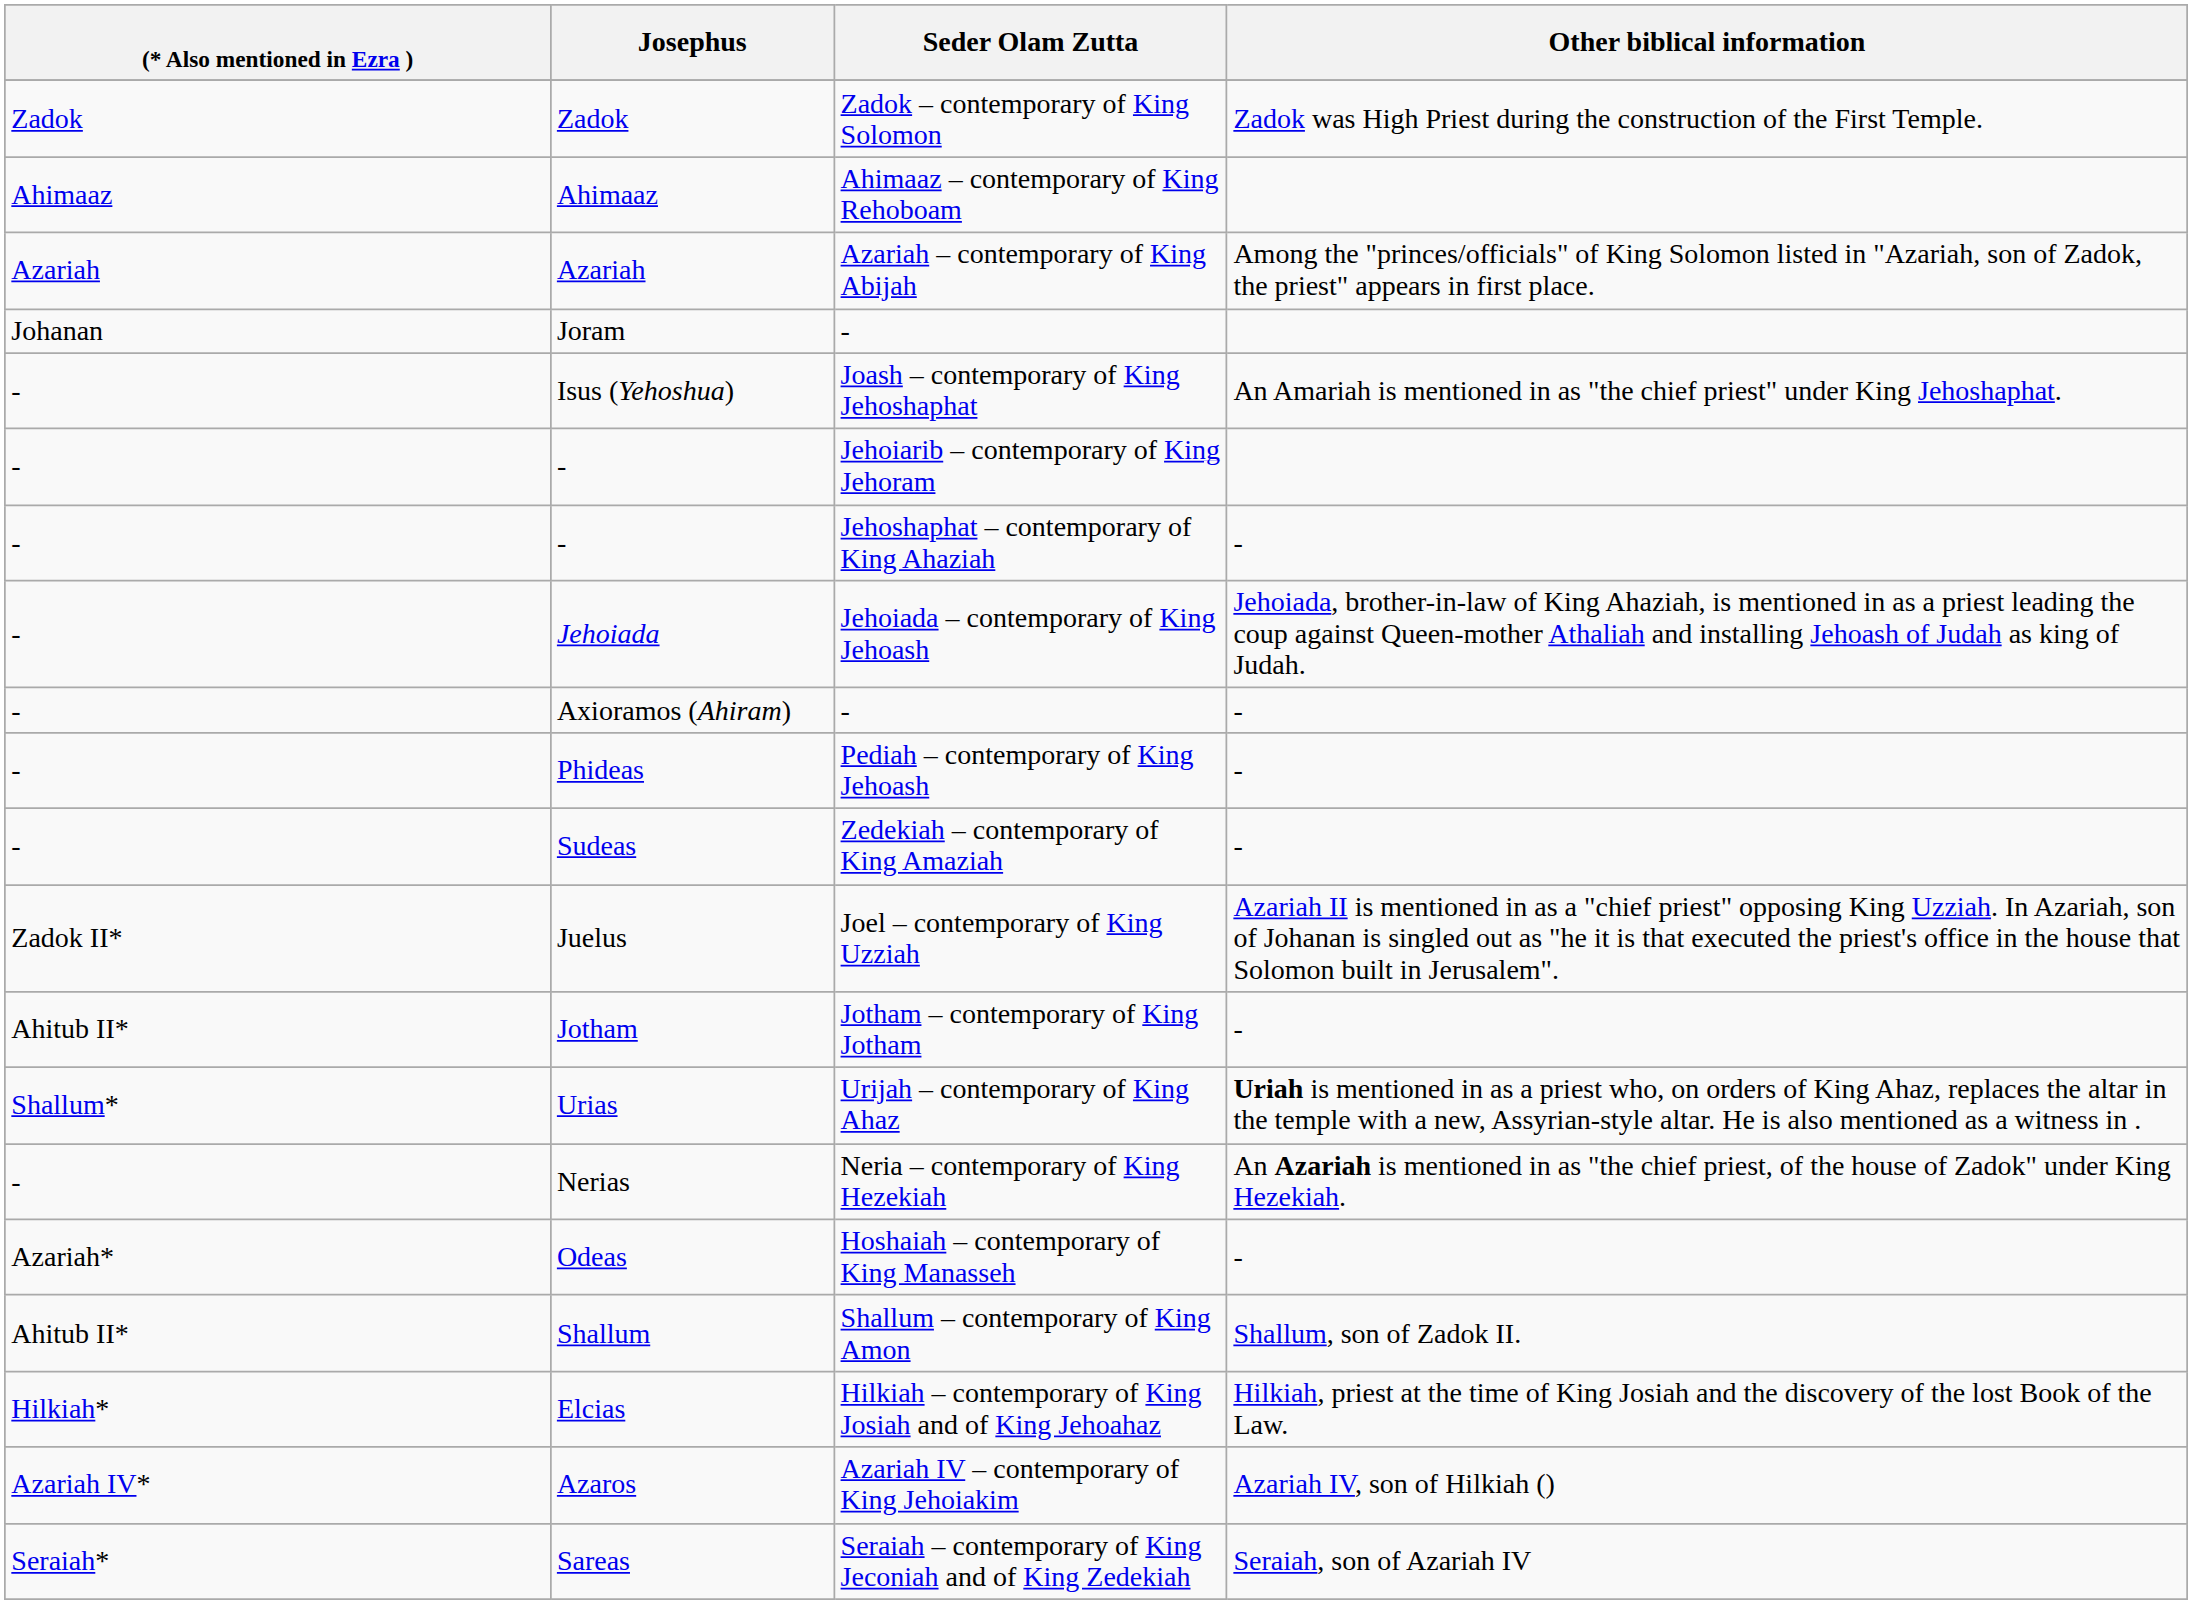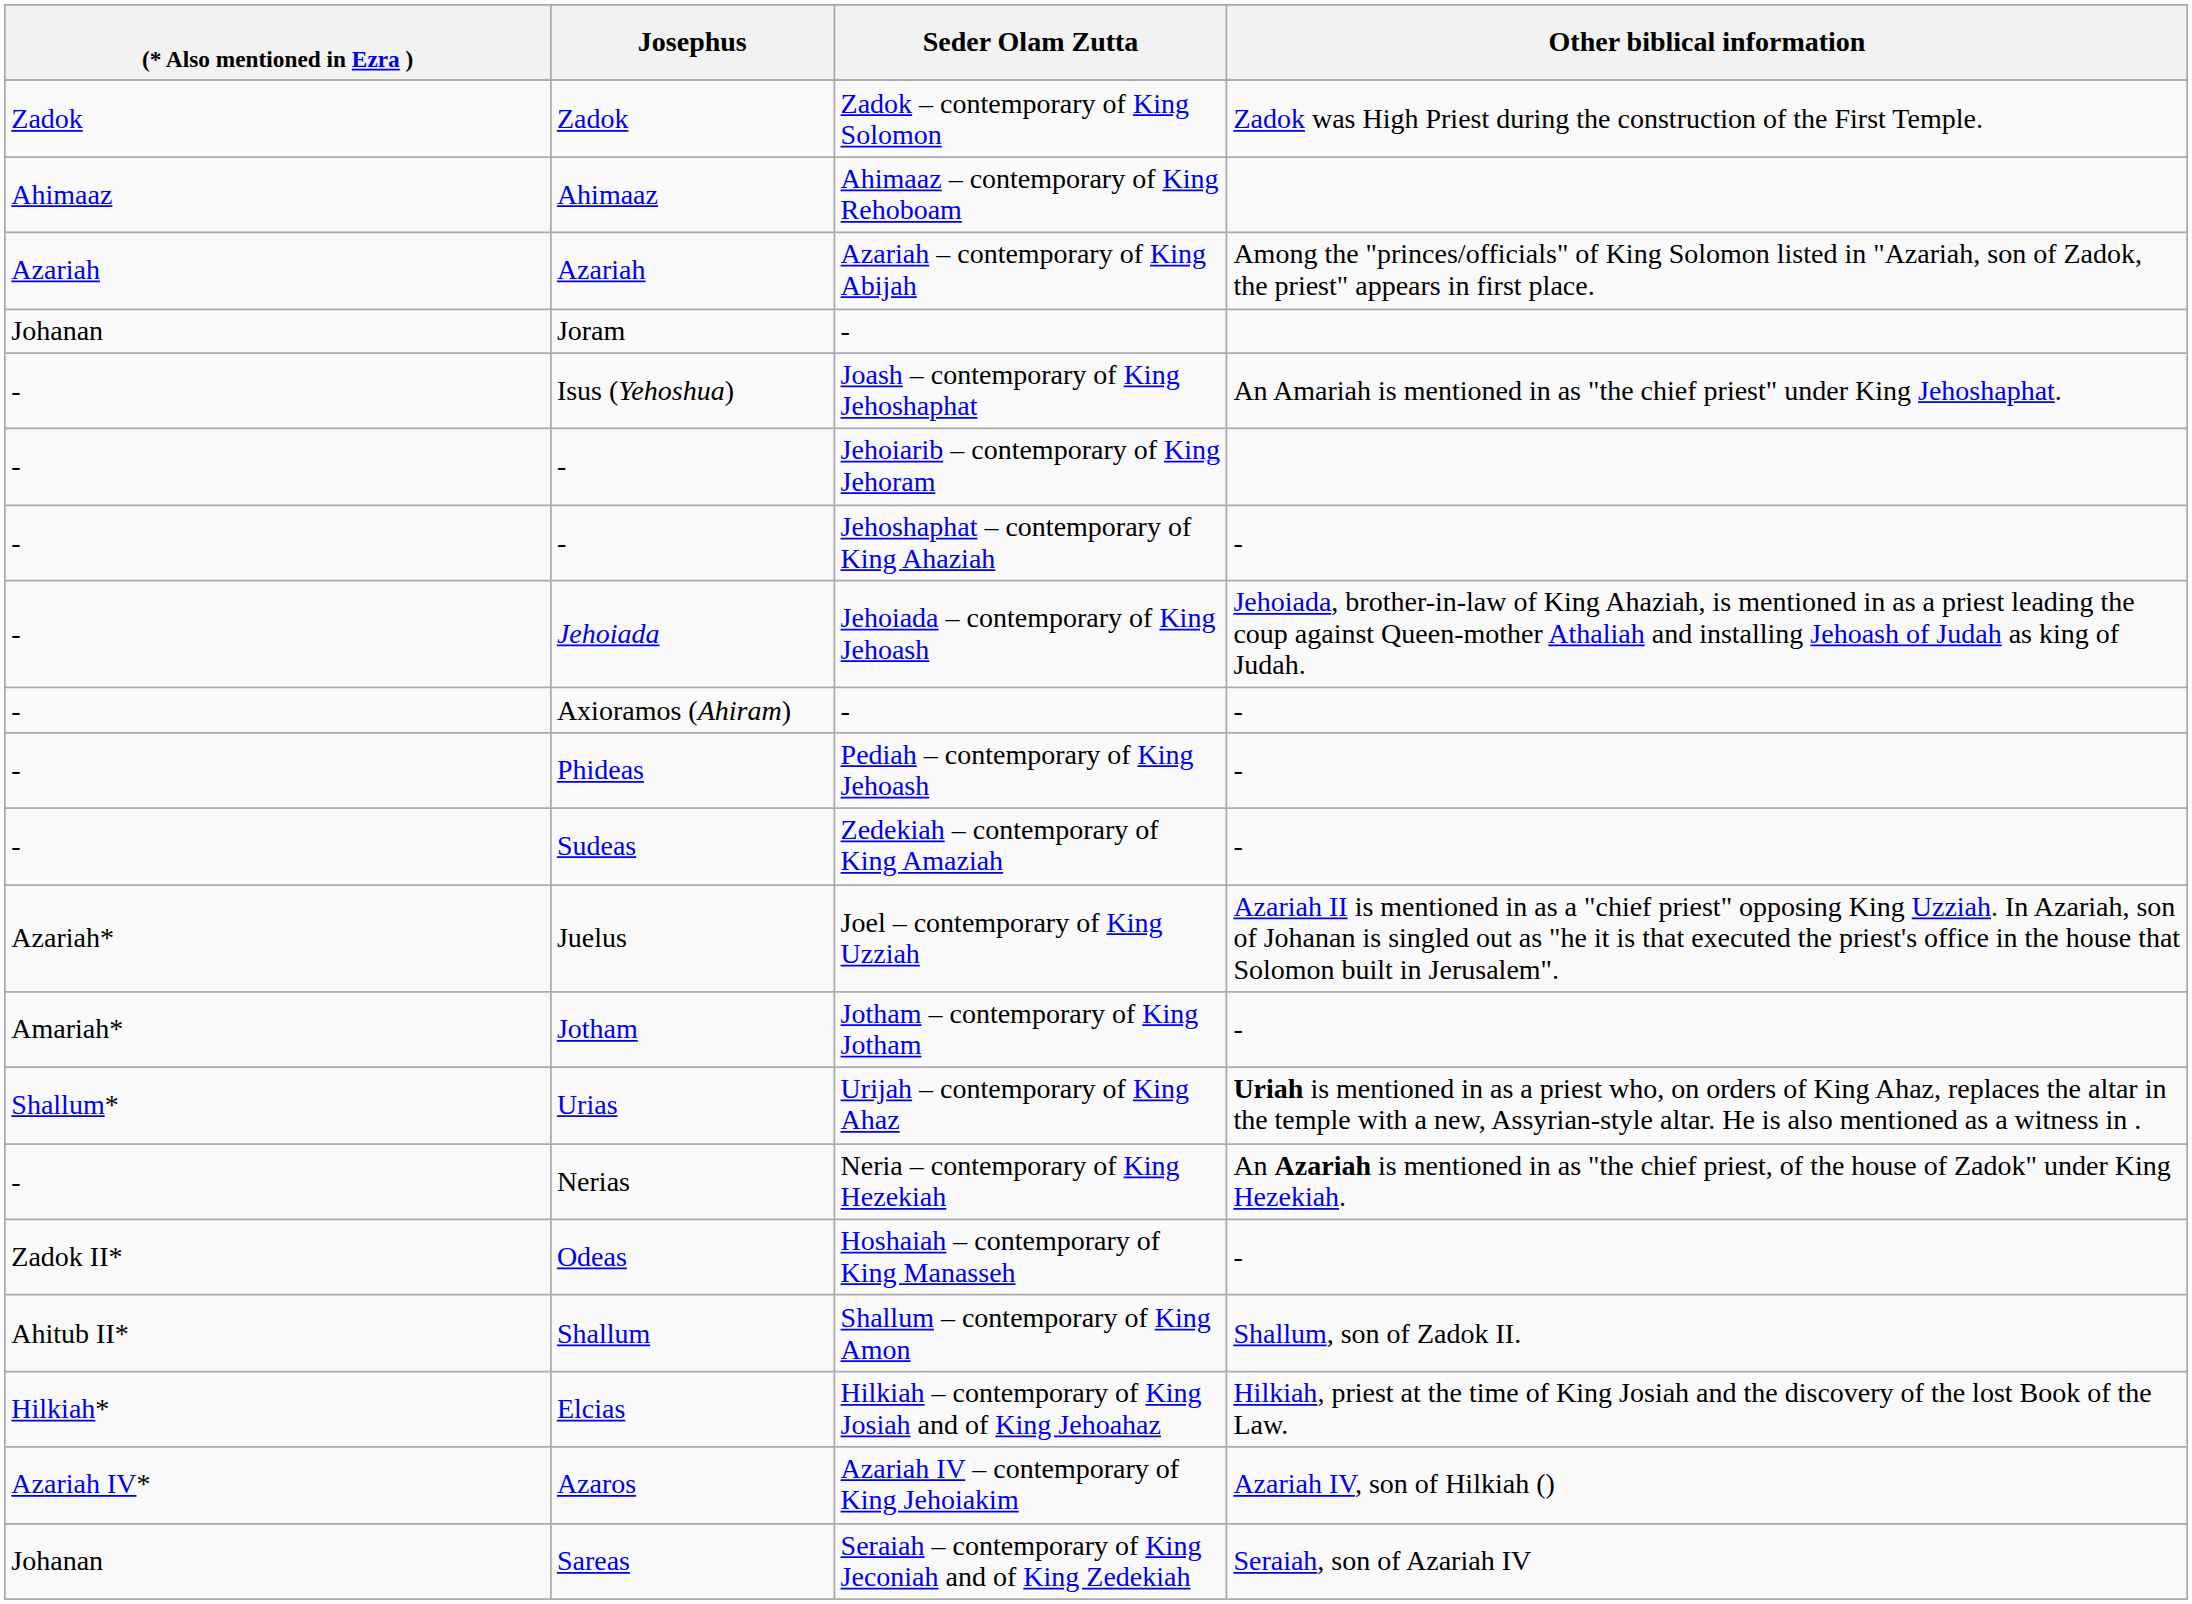 <table class="wikitable">
 <tr>
 <th width=25%><strong> </strong><br><small>(* Also mentioned in <a href='#'>Ezra</a> )</small></th>
 <th width=13%><strong>Josephus</strong></th>
 <th width=18%><strong>Seder Olam Zutta</strong></th>
 <th width=44%><strong>Other biblical information</strong></th>
 </tr>
 <tr>
 </tr>
 <tr>
 <td><a href='#'>Zadok</a></td>
 <td><a href='#'>Zadok</a></td>
 <td><a href='#'>Zadok</a> – contemporary of <a href='#'>King Solomon</a></td>
 <td><a href='#'>Zadok</a> was High Priest during the construction of the First Temple.</td>
 </tr>
 <tr>
 <td><a href='#'>Ahimaaz</a></td>
 <td><a href='#'>Ahimaaz</a></td>
 <td><a href='#'>Ahimaaz</a> – contemporary of <a href='#'>King Rehoboam</a></td>
 <td></td>
 </tr>
 <tr>
 <td><a href='#'>Azariah</a></td>
 <td><a href='#'>Azariah</a></td>
 <td><a href='#'>Azariah</a> – contemporary of <a href='#'>King Abijah</a></td>
 <td>Among the "princes/officials" of King Solomon listed in  "Azariah, son of Zadok, the priest" appears in first place.</td>
 </tr>
 <tr>
 <td>Johanan</td>
 <td>Joram</td>
 <td>-</td>
 <td></td>
 </tr>
 <tr>
 <td>-</td>
 <td>Isus (<em>Yehoshua</em>)</td>
 <td><a href='#'>Joash</a> – contemporary of <a href='#'>King Jehoshaphat</a></td>
 <td>An Amariah is mentioned in  as "the chief priest" under King <a href='#'>Jehoshaphat</a>.</td>
 </tr>
 <tr>
 <td>-</td>
 <td>-</td>
 <td><a href='#'>Jehoiarib</a> – contemporary of <a href='#'>King Jehoram</a></td>
 <td></td>
 </tr>
 <tr>
 <td>-</td>
 <td>-</td>
 <td><a href='#'>Jehoshaphat</a> – contemporary of <a href='#'>King Ahaziah</a></td>
 <td>-</td>
 </tr>
 <tr>
 <td>-</td>
 <td><em><a href='#'>Jehoiada</a></em></td>
 <td><a href='#'>Jehoiada</a> – contemporary of <a href='#'>King Jehoash</a></td>
 <td><a href='#'>Jehoiada</a>, brother-in-law of King Ahaziah, is mentioned in  as a priest leading the coup against Queen-mother <a href='#'>Athaliah</a> and installing <a href='#'>Jehoash of Judah</a> as king of Judah.</td>
 </tr>
 <tr>
 <td>-</td>
 <td>Axioramos (<em>Ahiram</em>)</td>
 <td>-</td>
 <td>-</td>
 </tr>
 <tr>
 <td>-</td>
 <td><a href='#'>Phideas</a></td>
 <td><a href='#'>Pediah</a> – contemporary of <a href='#'>King Jehoash</a></td>
 <td>-</td>
 </tr>
 <tr>
 <td>-</td>
 <td><a href='#'>Sudeas</a></td>
 <td><a href='#'>Zedekiah</a> – contemporary of <a href='#'>King Amaziah</a></td>
 <td>-</td>
 </tr>
 <tr>
-<td>Zadok II*</td>
+<td>Azariah*</td>
 <td>Juelus</td>
 <td>Joel – contemporary of <a href='#'>King Uzziah</a></td>
 <td><a href='#'>Azariah II</a> is mentioned in  as a "chief priest" opposing King <a href='#'>Uzziah</a>. In  Azariah, son of Johanan is singled out as "he it is that executed the priest's office in the house that Solomon built in Jerusalem".</td>
 </tr>
 <tr>
-<td>Ahitub II*</td>
+<td>Amariah*</td>
 <td><a href='#'>Jotham</a></td>
 <td><a href='#'>Jotham</a> – contemporary of <a href='#'>King Jotham</a></td>
 <td>-</td>
 </tr>
 <tr>
 <td><a href='#'>Shallum</a>*</td>
 <td><a href='#'>Urias</a></td>
 <td><a href='#'>Urijah</a> – contemporary of <a href='#'>King Ahaz</a></td>
 <td><strong>Uriah</strong> is mentioned in  as a priest who, on orders of King Ahaz, replaces the altar in the temple with a new, Assyrian-style altar. He is also mentioned as a witness in .</td>
 </tr>
 <tr>
 <td>-</td>
 <td>Nerias</td>
 <td>Neria – contemporary of <a href='#'>King Hezekiah</a></td>
 <td>An <strong>Azariah</strong> is mentioned in  as "the chief priest, of the house of Zadok" under King <a href='#'>Hezekiah</a>.</td>
 </tr>
 <tr>
-<td>Azariah*</td>
+<td>Zadok II*</td>
 <td><a href='#'>Odeas</a></td>
 <td><a href='#'>Hoshaiah</a> – contemporary of <a href='#'>King Manasseh</a></td>
 <td>-</td>
 </tr>
 <tr>
 <td>Ahitub II*</td>
 <td><a href='#'>Shallum</a></td>
 <td><a href='#'>Shallum</a> – contemporary of <a href='#'>King Amon</a></td>
 <td><a href='#'>Shallum</a>, son of Zadok II.</td>
 </tr>
 <tr>
 <td><a href='#'>Hilkiah</a>*</td>
 <td><a href='#'>Elcias</a></td>
 <td><a href='#'>Hilkiah</a> – contemporary of <a href='#'>King Josiah</a> and of <a href='#'>King Jehoahaz</a></td>
 <td><a href='#'>Hilkiah</a>, priest at the time of King Josiah and the discovery of the lost Book of the Law.</td>
 </tr>
 <tr>
 <td><a href='#'>Azariah IV</a>*</td>
 <td><a href='#'>Azaros</a></td>
 <td><a href='#'>Azariah IV</a> – contemporary of <a href='#'>King Jehoiakim</a></td>
 <td><a href='#'>Azariah IV</a>, son of Hilkiah ()</td>
 </tr>
 <tr>
-<td><a href='#'>Seraiah</a>*</td>
+<td>Johanan</td>
 <td><a href='#'>Sareas</a></td>
 <td><a href='#'>Seraiah</a> – contemporary of <a href='#'>King Jeconiah</a> and of <a href='#'>King Zedekiah</a></td>
 <td><a href='#'>Seraiah</a>, son of Azariah IV </td>
 </tr>
 </table>
